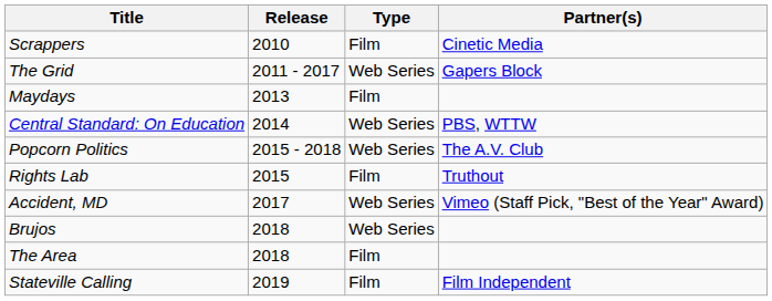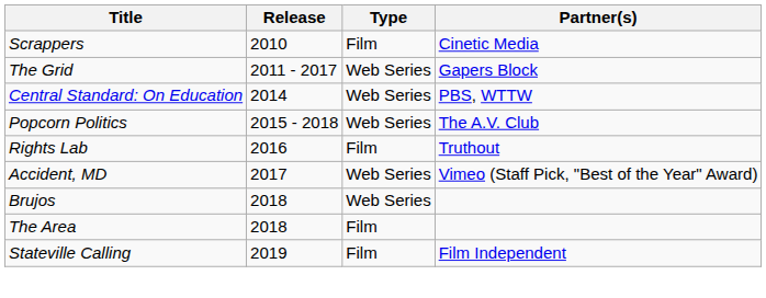 <table class="wikitable">
 <tr>
 <th>Title</th>
 <th>Release</th>
 <th>Type</th>
 <th>Partner(s)</th>
 </tr>
 <tr>
 <td><em>Scrappers</em></td>
 <td>2010</td>
 <td>Film</td>
 <td><a href='#'>Cinetic Media</a></td>
 </tr>
 <tr>
 <td><em>The Grid</em></td>
 <td>2011 - 2017</td>
 <td>Web Series</td>
 <td><a href='#'>Gapers Block</a></td>
 </tr>
 <tr>
-<td><em>Maydays</em></td>
-<td>2013</td>
-<td>Film</td>
-<td></td>
-</tr>
-<tr>
 <td><em><a href='#'>Central Standard: On Education</a></em></td>
 <td>2014</td>
 <td>Web Series</td>
 <td><a href='#'>PBS</a>, <a href='#'>WTTW</a></td>
 </tr>
 <tr>
 <td><em>Popcorn Politics</em></td>
 <td>2015 - 2018</td>
 <td>Web Series</td>
 <td><a href='#'>The A.V. Club</a></td>
 </tr>
 <tr>
 <td><em>Rights Lab</em></td>
-<td>2015</td>
+<td>2016</td>
 <td>Film</td>
 <td><a href='#'>Truthout</a></td>
 </tr>
 <tr>
 <td><em>Accident, MD</em></td>
 <td>2017</td>
 <td>Web Series</td>
 <td><a href='#'>Vimeo</a> (Staff Pick, "Best of the Year" Award)</td>
 </tr>
 <tr>
 <td><em>Brujos</em></td>
 <td>2018</td>
 <td>Web Series</td>
 <td></td>
 </tr>
 <tr>
 <td><em>The Area</em></td>
 <td>2018</td>
 <td>Film</td>
 <td></td>
 </tr>
 <tr>
 <td><em>Stateville Calling</em></td>
 <td>2019</td>
 <td>Film</td>
 <td><a href='#'>Film Independent</a></td>
 </tr>
 </table>
